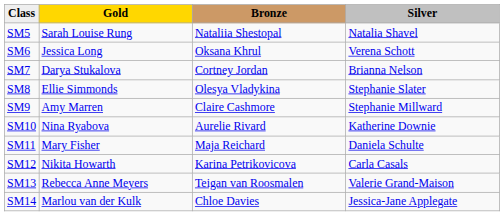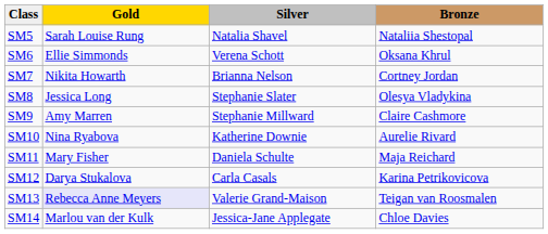 <table class="wikitable" style="text-align:left">
 <tr align="center">
 <td bgcolor=efefef><strong>Class</strong></td>
 <td width=200 bgcolor=gold><strong>Gold</strong></td>
+<td width=200 bgcolor=silver><strong>Silver</strong></td>
 <td width=200 bgcolor=CC9966><strong>Bronze</strong></td>
-<td width=200 bgcolor=silver><strong>Silver</strong></td>
 </tr>
 <tr>
 <td><a href='#'>SM5</a></td>
 <td><a href='#'>Sarah Louise Rung</a><br></td>
+<td><a href='#'>Natalia Shavel</a><br></td>
 <td><a href='#'>Nataliia Shestopal</a><br></td>
-<td><a href='#'>Natalia Shavel</a><br></td>
 </tr>
 <tr>
 <td><a href='#'>SM6</a></td>
-<td><a href='#'>Jessica Long</a><br></td>
+<td><a href='#'>Ellie Simmonds</a><br></td>
+<td><a href='#'>Verena Schott</a><br></td>
 <td><a href='#'>Oksana Khrul</a><br></td>
-<td><a href='#'>Verena Schott</a><br></td>
 </tr>
 <tr>
 <td><a href='#'>SM7</a></td>
-<td><a href='#'>Darya Stukalova</a><br></td>
+<td><a href='#'>Nikita Howarth</a><br></td>
+<td><a href='#'>Brianna Nelson</a><br></td>
 <td><a href='#'>Cortney Jordan</a><br></td>
-<td><a href='#'>Brianna Nelson</a><br></td>
 </tr>
 <tr>
 <td><a href='#'>SM8</a></td>
-<td><a href='#'>Ellie Simmonds</a><br></td>
+<td><a href='#'>Jessica Long</a><br></td>
+<td><a href='#'>Stephanie Slater</a><br></td>
 <td><a href='#'>Olesya Vladykina</a><br></td>
-<td><a href='#'>Stephanie Slater</a><br></td>
 </tr>
 <tr>
 <td><a href='#'>SM9</a></td>
 <td><a href='#'>Amy Marren</a><br></td>
+<td><a href='#'>Stephanie Millward</a><br></td>
 <td><a href='#'>Claire Cashmore</a><br></td>
-<td><a href='#'>Stephanie Millward</a><br></td>
 </tr>
 <tr>
 <td><a href='#'>SM10</a></td>
 <td><a href='#'>Nina Ryabova</a><br></td>
+<td><a href='#'>Katherine Downie</a><br></td>
 <td><a href='#'>Aurelie Rivard</a><br></td>
-<td><a href='#'>Katherine Downie</a><br></td>
 </tr>
 <tr>
 <td><a href='#'>SM11</a></td>
 <td><a href='#'>Mary Fisher</a><br></td>
+<td><a href='#'>Daniela Schulte</a><br></td>
 <td><a href='#'>Maja Reichard</a><br></td>
-<td><a href='#'>Daniela Schulte</a><br></td>
 </tr>
 <tr>
 <td><a href='#'>SM12</a></td>
-<td><a href='#'>Nikita Howarth</a><br></td>
+<td><a href='#'>Darya Stukalova</a><br></td>
+<td><a href='#'>Carla Casals</a><br></td>
 <td><a href='#'>Karina Petrikovicova</a><br></td>
-<td><a href='#'>Carla Casals</a><br></td>
 </tr>
 <tr>
 <td><a href='#'>SM13</a></td>
-<td><a href='#'>Rebecca Anne Meyers</a><br></td>
+<td style="background: lavender;"><a href='#'>Rebecca Anne Meyers</a><br></td>
+<td><a href='#'>Valerie Grand-Maison</a><br></td>
 <td><a href='#'>Teigan van Roosmalen</a><br></td>
-<td><a href='#'>Valerie Grand-Maison</a><br></td>
 </tr>
 <tr>
 <td><a href='#'>SM14</a></td>
 <td><a href='#'>Marlou van der Kulk</a><br></td>
+<td><a href='#'>Jessica-Jane Applegate</a><br></td>
 <td><a href='#'>Chloe Davies</a><br></td>
-<td><a href='#'>Jessica-Jane Applegate</a><br></td>
 </tr>
 </table>
